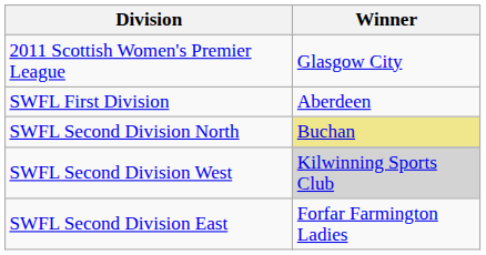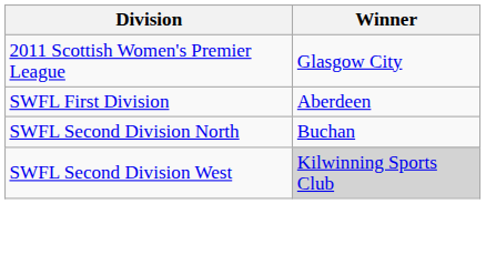 <table class="wikitable">
 <tr>
 <th width=235>Division</th>
 <th width=150>Winner</th>
 </tr>
 <tr>
 <td><a href='#'>2011 Scottish Women's Premier League</a></td>
 <td><a href='#'>Glasgow City</a></td>
 </tr>
 <tr>
 <td><a href='#'>SWFL First Division</a></td>
 <td><a href='#'>Aberdeen</a></td>
 </tr>
 <tr>
 <td><a href='#'>SWFL Second Division North</a></td>
-<td style="background: khaki;"><a href='#'>Buchan</a></td>
+<td><a href='#'>Buchan</a></td>
 </tr>
 <tr>
 <td><a href='#'>SWFL Second Division West</a></td>
 <td style="background: lightgrey;"><a href='#'>Kilwinning Sports Club</a></td>
 </tr>
-<tr>
-<td><a href='#'>SWFL Second Division East</a></td>
-<td><a href='#'>Forfar Farmington Ladies</a></td>
-</tr>
 </table>
